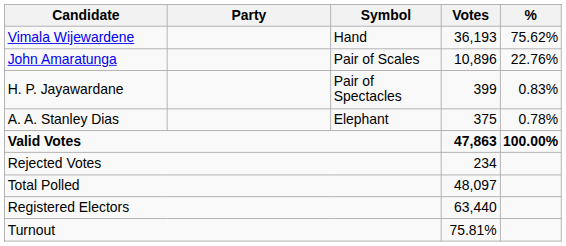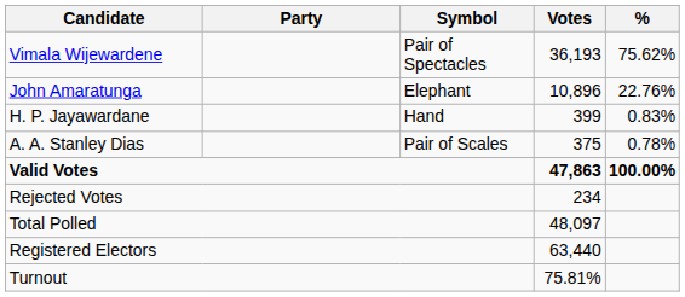 <table class="wikitable" border="1" style="text-align:right;">
 <tr>
 <th align=left width="180">Candidate</th>
 <th align=left width="180">Party</th>
 <th align=left width="120">Symbol</th>
 <th align=left width="60">Votes</th>
 <th align=left width="60">%</th>
 </tr>
 <tr>
 <td align=left><a href='#'>Vimala Wijewardene</a></td>
 <td></td>
-<td align=left>Hand</td>
+<td align=left>Pair of Spectacles</td>
 <td>36,193</td>
 <td>75.62%</td>
 </tr>
 <tr>
 <td align=left><a href='#'>John Amaratunga</a></td>
 <td></td>
-<td align=left>Pair of Scales</td>
+<td align=left>Elephant</td>
 <td>10,896</td>
 <td>22.76%</td>
 </tr>
 <tr>
 <td align=left>H. P. Jayawardane</td>
 <td></td>
-<td align=left>Pair of Spectacles</td>
+<td align=left>Hand</td>
 <td>399</td>
 <td>0.83%</td>
 </tr>
 <tr>
 <td align=left>A. A. Stanley Dias</td>
 <td></td>
-<td align=left>Elephant</td>
+<td align=left>Pair of Scales</td>
 <td>375</td>
 <td>0.78%</td>
 </tr>
 <tr>
 <td align=left colspan=3><strong>Valid Votes</strong></td>
 <td><strong>47,863</strong></td>
 <td><strong>100.00%</strong></td>
 </tr>
 <tr>
 <td align=left colspan=3>Rejected Votes</td>
 <td>234</td>
 <td></td>
 </tr>
 <tr>
 <td align=left colspan=3>Total Polled</td>
 <td>48,097</td>
 <td></td>
 </tr>
 <tr>
 <td align=left colspan=3>Registered Electors</td>
 <td>63,440</td>
 <td></td>
 </tr>
 <tr>
 <td align=left colspan=3>Turnout</td>
 <td>75.81%</td>
 </tr>
 </table>
